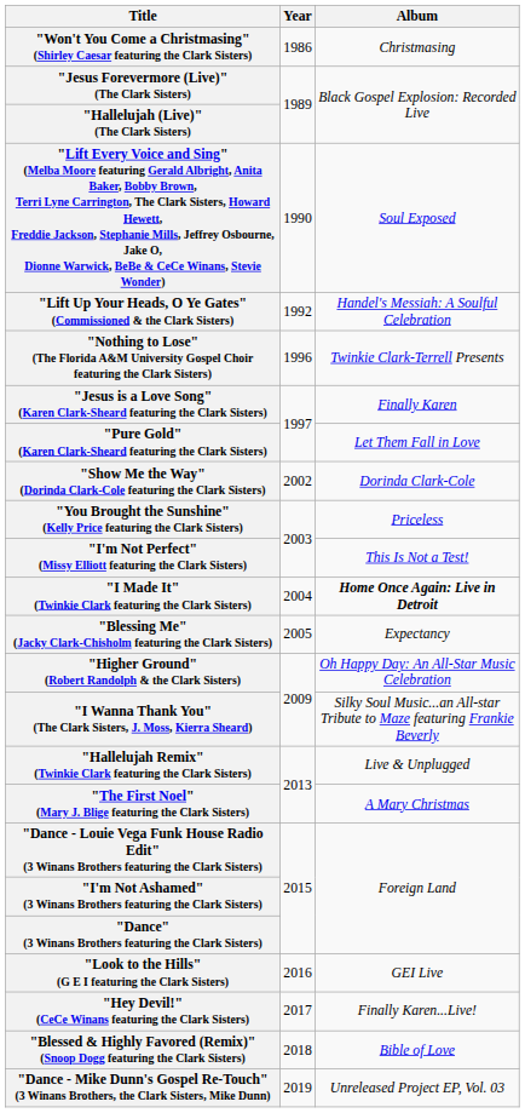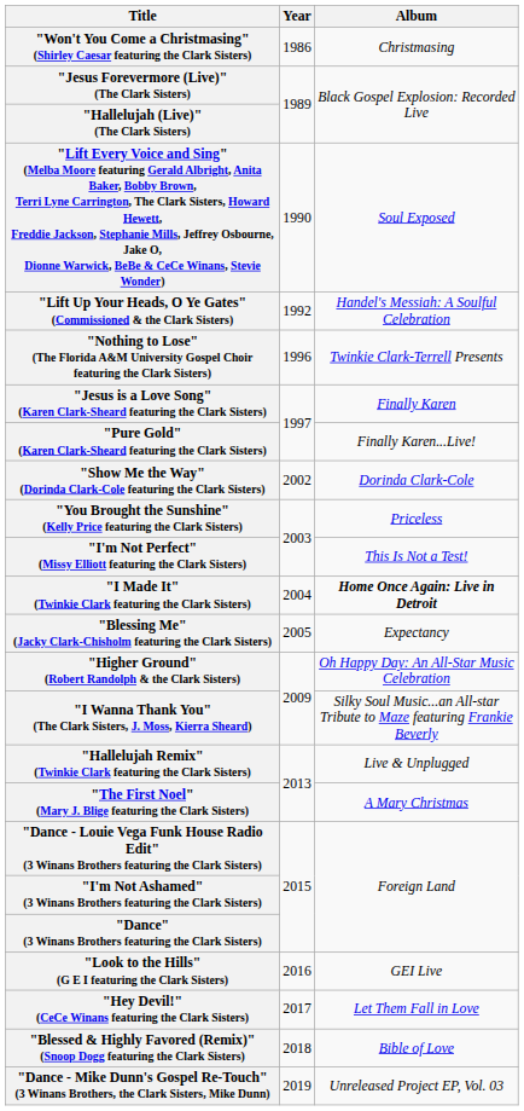 <table class="wikitable plainrowheaders" style="text-align:center;" border="1">
 <tr>
 <th scope="col" style="width:19em;">Title</th>
 <th scope="col" style="width:1em;">Year</th>
 <th scope="col" style="width:14em;">Album</th>
 </tr>
 <tr>
 <th scope="row">"Won't You Come a Christmasing"<br><small>(<a href='#'>Shirley Caesar</a> featuring the Clark Sisters)</small></th>
 <td>1986</td>
 <td><em>Christmasing</em></td>
 </tr>
 <tr>
 <th scope="row">"Jesus Forevermore (Live)"<br><small>(The Clark Sisters)</small></th>
 <td rowspan="2">1989</td>
 <td rowspan="2"><em>Black Gospel Explosion: Recorded Live</em></td>
 </tr>
 <tr>
 <th scope="row">"Hallelujah (Live)"<br><small>(The Clark Sisters)</small></th>
 </tr>
 <tr>
 <th scope="row">"<a href='#'>Lift Every Voice and Sing</a>"<br><small>(<a href='#'>Melba Moore</a> featuring <a href='#'>Gerald Albright</a>, <a href='#'>Anita Baker</a>, <a href='#'>Bobby Brown</a>, <br><a href='#'>Terri Lyne Carrington</a>, The Clark Sisters, <a href='#'>Howard Hewett</a>, <br><a href='#'>Freddie Jackson</a>, <a href='#'>Stephanie Mills</a>, Jeffrey Osbourne, Jake O, <br><a href='#'>Dionne Warwick</a>, <a href='#'>BeBe & CeCe Winans</a>, <a href='#'>Stevie Wonder</a>)</small></th>
 <td>1990</td>
 <td><em><a href='#'>Soul Exposed</a></em></td>
 </tr>
 <tr>
 <th scope="row">"Lift Up Your Heads, O Ye Gates"<br><small>(<a href='#'>Commissioned</a> & the Clark Sisters)</small></th>
 <td>1992</td>
 <td><em><a href='#'>Handel's Messiah: A Soulful Celebration</a></em></td>
 </tr>
 <tr>
 <th scope="row">"Nothing to Lose"<br><small>(The Florida A&M University Gospel Choir featuring the Clark Sisters)</small></th>
 <td>1996</td>
 <td><em><a href='#'>Twinkie Clark-Terrell</a> Presents</em></td>
 </tr>
 <tr>
 <th scope="row">"Jesus is a Love Song"<br><small>(<a href='#'>Karen Clark-Sheard</a> featuring the Clark Sisters)</small></th>
 <td rowspan="2">1997</td>
 <td><em><a href='#'>Finally Karen</a></em></td>
 </tr>
 <tr>
 <th scope="row">"Pure Gold"<br><small>(<a href='#'>Karen Clark-Sheard</a> featuring the Clark Sisters)</small></th>
-<td><em><a href='#'>Let Them Fall in Love</a></em></td>
+<td><em>Finally Karen...Live!</em></td>
 </tr>
 <tr>
 <th scope="row">"Show Me the Way"<br><small>(<a href='#'>Dorinda Clark-Cole</a> featuring the Clark Sisters)</small></th>
 <td>2002</td>
 <td><em><a href='#'>Dorinda Clark-Cole</a></em></td>
 </tr>
 <tr>
 <th scope="row">"You Brought the Sunshine"<br><small>(<a href='#'>Kelly Price</a> featuring the Clark Sisters)</small></th>
 <td rowspan="2">2003</td>
 <td><em><a href='#'>Priceless</a></em></td>
 </tr>
 <tr>
 <th scope="row">"I'm Not Perfect"<br><small>(<a href='#'>Missy Elliott</a> featuring the Clark Sisters)</small></th>
 <td><em><a href='#'>This Is Not a Test!</a></em></td>
 </tr>
 <tr>
 <th scope="row">"I Made It"<br><small>(<a href='#'>Twinkie Clark</a> featuring the Clark Sisters)</small></th>
 <td>2004</td>
 <td><strong><em>Home Once Again: Live in Detroit</em></strong></td>
 </tr>
 <tr>
 <th scope="row">"Blessing Me"<br><small>(<a href='#'>Jacky Clark-Chisholm</a> featuring the Clark Sisters)</small></th>
 <td>2005</td>
 <td><em>Expectancy</em></td>
 </tr>
 <tr>
 <th scope="row">"Higher Ground"<br><small>(<a href='#'>Robert Randolph</a> & the Clark Sisters)</small></th>
 <td rowspan="2">2009</td>
 <td><em><a href='#'>Oh Happy Day: An All-Star Music Celebration</a></em></td>
 </tr>
 <tr>
 <th scope="row">"I Wanna Thank You"<br><small>(The Clark Sisters, <a href='#'>J. Moss</a>, <a href='#'>Kierra Sheard</a>)</small></th>
 <td><em>Silky Soul Music...an All-star Tribute to <a href='#'>Maze</a> featuring <a href='#'>Frankie Beverly</a></em></td>
 </tr>
 <tr>
 <th scope="row">"Hallelujah Remix"<br><small>(<a href='#'>Twinkie Clark</a> featuring the Clark Sisters)</small></th>
 <td rowspan="2">2013</td>
 <td><em>Live & Unplugged</em></td>
 </tr>
 <tr>
 <th scope="row">"<a href='#'>The First Noel</a>"<br><small>(<a href='#'>Mary J. Blige</a> featuring the Clark Sisters)</small></th>
 <td><em><a href='#'>A Mary Christmas</a></em></td>
 </tr>
 <tr>
 <th scope="row">"Dance - Louie Vega Funk House Radio Edit"<br><small>(3 Winans Brothers featuring the Clark Sisters)</small></th>
 <td rowspan="3">2015</td>
 <td rowspan="3"><em>Foreign Land</em></td>
 </tr>
 <tr>
 <th scope="row">"I'm Not Ashamed"<br><small>(3 Winans Brothers featuring the Clark Sisters)</small></th>
 </tr>
 <tr>
 <th scope="row">"Dance"<br><small>(3 Winans Brothers featuring the Clark Sisters)</small></th>
 </tr>
 <tr>
 <th scope="row">"Look to the Hills"<br><small>(G E I featuring the Clark Sisters)</small></th>
 <td>2016</td>
 <td><em>GEI Live</em></td>
 </tr>
 <tr>
 <th scope="row">"Hey Devil!"<br><small>(<a href='#'>CeCe Winans</a> featuring the Clark Sisters)</small></th>
 <td>2017</td>
-<td><em>Finally Karen...Live!</em></td>
+<td><em><a href='#'>Let Them Fall in Love</a></em></td>
 </tr>
 <tr>
 <th scope="row">"Blessed & Highly Favored (Remix)"<br><small>(<a href='#'>Snoop Dogg</a> featuring the Clark Sisters)</small></th>
 <td>2018</td>
 <td><em><a href='#'>Bible of Love</a></em></td>
 </tr>
 <tr>
 <th scope="row">"Dance - Mike Dunn's Gospel Re-Touch"<br><small>(3 Winans Brothers, the Clark Sisters, Mike Dunn)</small></th>
 <td>2019</td>
 <td><em>Unreleased Project EP, Vol. 03</em></td>
 </tr>
 </table>
